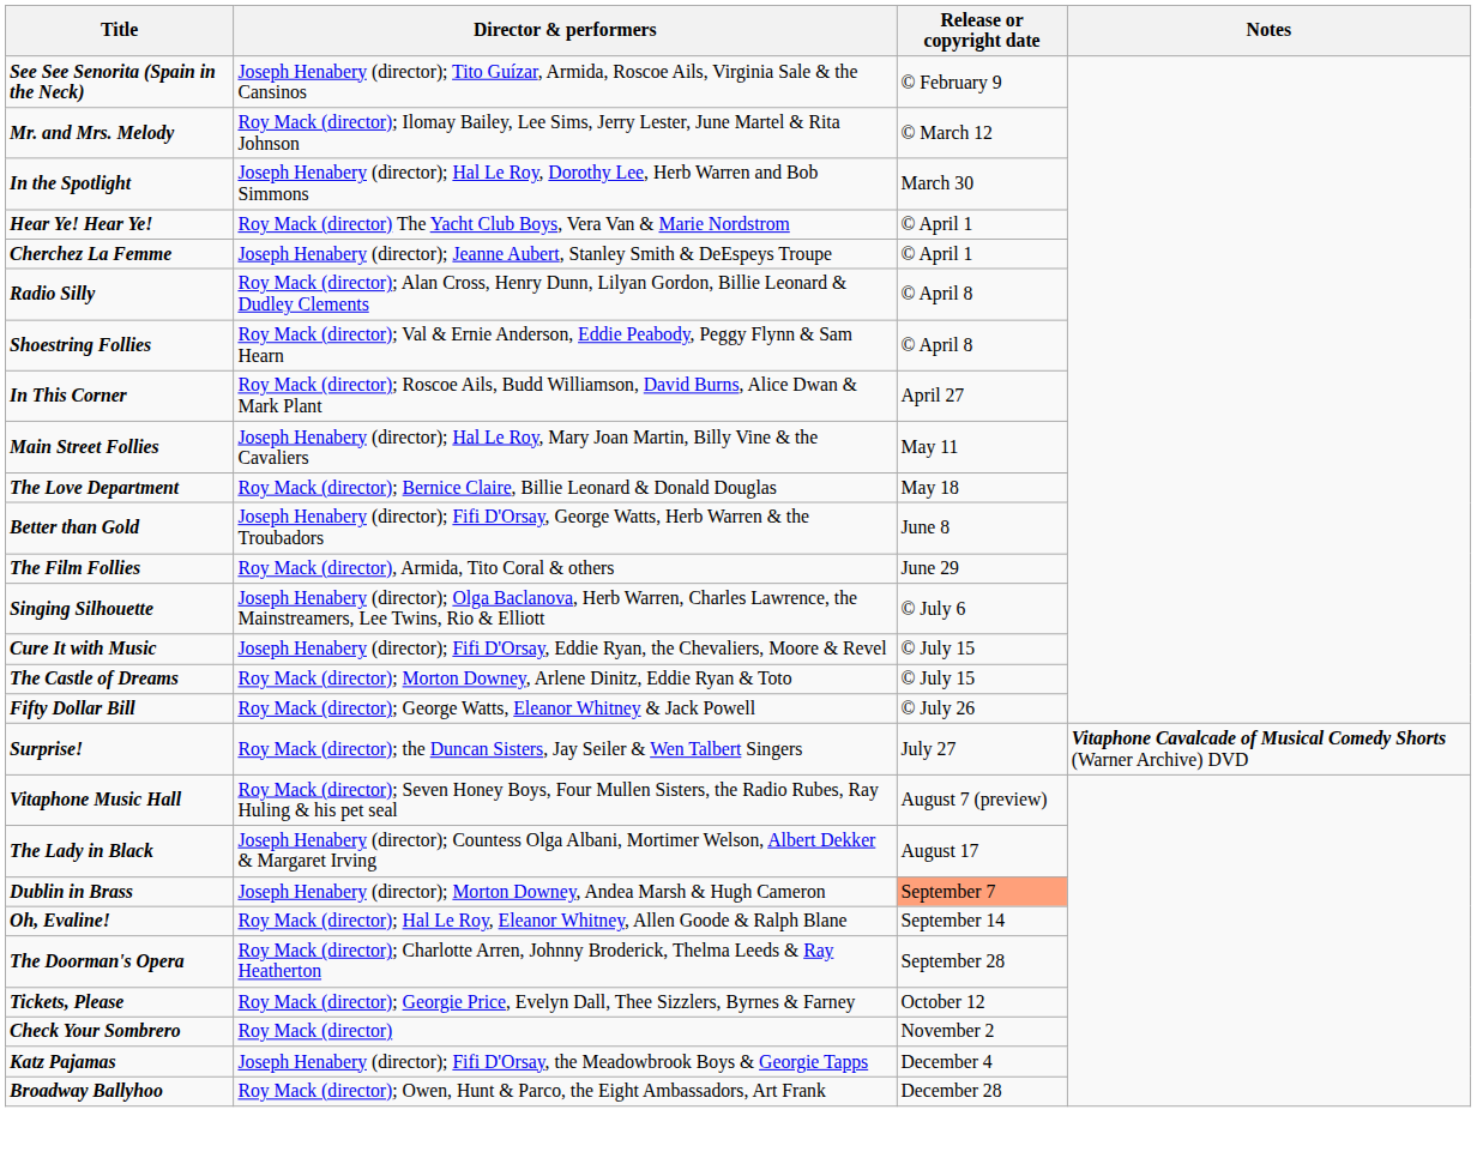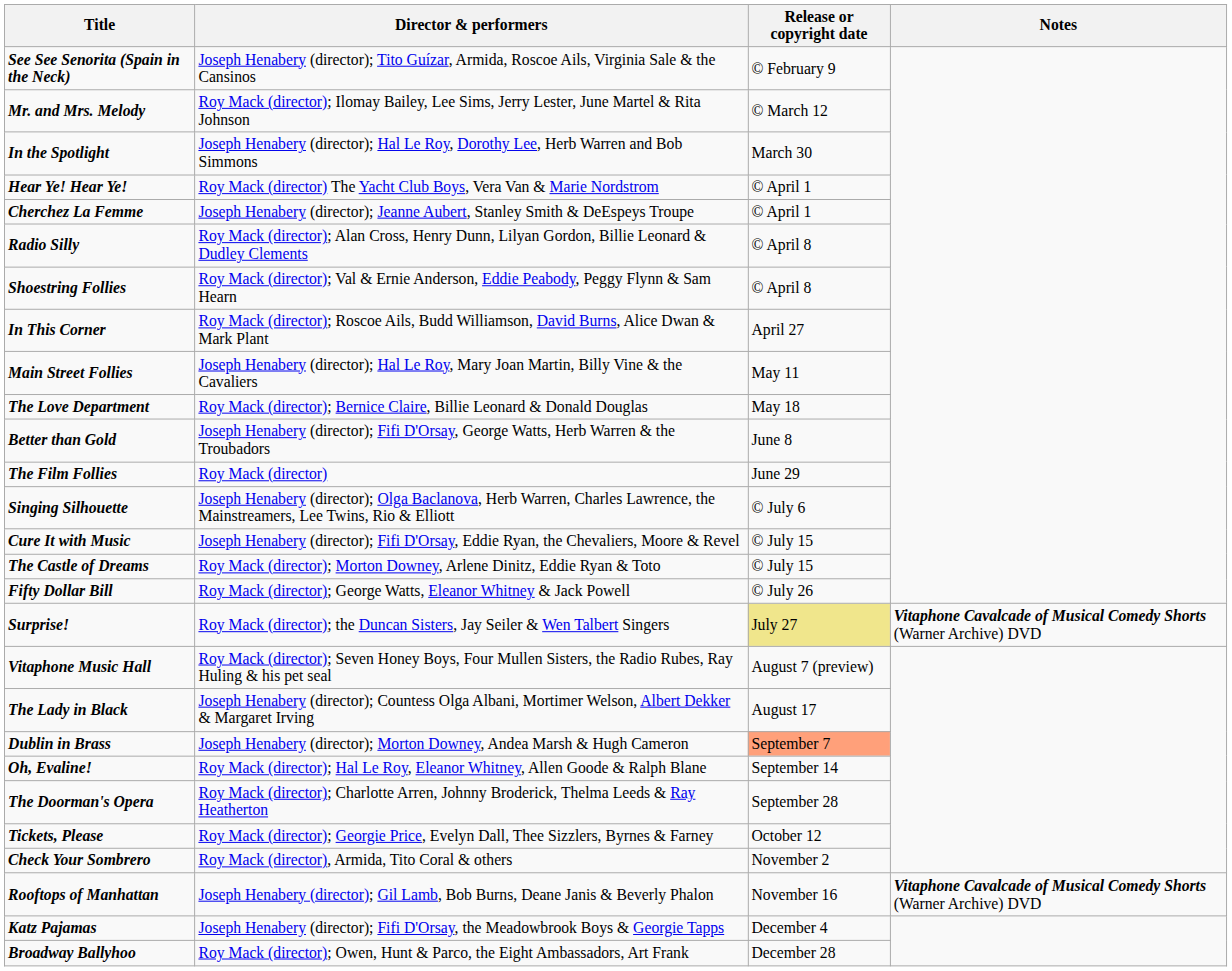 <table class="wikitable sortable" border="1">
 <tr>
 <th>Title</th>
 <th>Director & performers</th>
 <th>Release or copyright date</th>
 <th>Notes</th>
 </tr>
 <tr>
 <td><strong><em>See See Senorita (Spain in the Neck)</em></strong></td>
 <td><a href='#'>Joseph Henabery</a> (director); <a href='#'>Tito Guízar</a>, Armida, Roscoe Ails, Virginia Sale & the Cansinos</td>
 <td>© February 9</td>
 </tr>
 <tr>
 <td><strong><em>Mr. and Mrs. Melody</em></strong></td>
 <td><a href='#'>Roy Mack (director)</a>; Ilomay Bailey, Lee Sims, Jerry Lester, June Martel & Rita Johnson</td>
 <td>© March 12</td>
 </tr>
 <tr>
 <td><strong><em>In the Spotlight</em></strong></td>
 <td><a href='#'>Joseph Henabery</a> (director); <a href='#'>Hal Le Roy</a>, <a href='#'>Dorothy Lee</a>, Herb Warren and Bob Simmons</td>
 <td>March 30</td>
 </tr>
 <tr>
 <td><strong><em>Hear Ye! Hear Ye!</em></strong></td>
 <td><a href='#'>Roy Mack (director)</a>  The <a href='#'>Yacht Club Boys</a>, Vera Van & <a href='#'>Marie Nordstrom</a></td>
 <td>© April 1</td>
 </tr>
 <tr>
 <td><strong><em>Cherchez La Femme</em></strong></td>
 <td><a href='#'>Joseph Henabery</a> (director); <a href='#'>Jeanne Aubert</a>, Stanley Smith & DeEspeys Troupe</td>
 <td>© April 1</td>
 </tr>
 <tr>
 <td><strong><em>Radio Silly</em></strong></td>
 <td><a href='#'>Roy Mack (director)</a>; Alan Cross, Henry Dunn, Lilyan Gordon, Billie Leonard & <a href='#'>Dudley Clements</a></td>
 <td>© April 8</td>
 </tr>
 <tr>
 <td><strong><em>Shoestring Follies</em></strong></td>
 <td><a href='#'>Roy Mack (director)</a>; Val & Ernie Anderson, <a href='#'>Eddie Peabody</a>, Peggy Flynn & Sam Hearn</td>
 <td>© April 8</td>
 </tr>
 <tr>
 <td><strong><em>In This Corner</em></strong></td>
 <td><a href='#'>Roy Mack (director)</a>; Roscoe Ails, Budd Williamson, <a href='#'>David Burns</a>, Alice Dwan & Mark Plant</td>
 <td>April 27</td>
 </tr>
 <tr>
 <td><strong><em>Main Street Follies</em></strong></td>
 <td><a href='#'>Joseph Henabery</a> (director); <a href='#'>Hal Le Roy</a>, Mary Joan Martin, Billy Vine & the Cavaliers</td>
 <td>May 11</td>
 </tr>
 <tr>
 <td><strong><em>The Love Department</em></strong></td>
 <td><a href='#'>Roy Mack (director)</a>; <a href='#'>Bernice Claire</a>, Billie Leonard & Donald Douglas</td>
 <td>May 18</td>
 </tr>
 <tr>
 <td><strong><em>Better than Gold</em></strong></td>
 <td><a href='#'>Joseph Henabery</a> (director); <a href='#'>Fifi D'Orsay</a>, George Watts, Herb Warren & the Troubadors</td>
 <td>June 8</td>
 </tr>
 <tr>
 <td><strong><em>The Film Follies</em></strong></td>
-<td><a href='#'>Roy Mack (director)</a>, Armida, Tito Coral & others</td>
+<td><a href='#'>Roy Mack (director)</a></td>
 <td>June 29</td>
 </tr>
 <tr>
 <td><strong><em>Singing Silhouette</em></strong></td>
 <td><a href='#'>Joseph Henabery</a> (director); <a href='#'>Olga Baclanova</a>, Herb Warren, Charles Lawrence, the Mainstreamers, Lee Twins, Rio & Elliott</td>
 <td>© July 6</td>
 </tr>
 <tr>
 <td><strong><em>Cure It with Music</em></strong></td>
 <td><a href='#'>Joseph Henabery</a> (director); <a href='#'>Fifi D'Orsay</a>, Eddie Ryan, the Chevaliers, Moore & Revel</td>
 <td>© July 15</td>
 </tr>
 <tr>
 <td><strong><em>The Castle of Dreams</em></strong></td>
 <td><a href='#'>Roy Mack (director)</a>; <a href='#'>Morton Downey</a>, Arlene Dinitz, Eddie Ryan & Toto</td>
 <td>© July 15</td>
 </tr>
 <tr>
 <td><strong><em>Fifty Dollar Bill</em></strong></td>
 <td><a href='#'>Roy Mack (director)</a>; George Watts, <a href='#'>Eleanor Whitney</a> & Jack Powell</td>
 <td>© July 26</td>
 </tr>
 <tr>
 <td><strong><em>Surprise!</em></strong></td>
 <td><a href='#'>Roy Mack (director)</a>; the <a href='#'>Duncan Sisters</a>, Jay Seiler & <a href='#'>Wen Talbert</a> Singers</td>
-<td>July 27</td>
+<td style="background: khaki;">July 27</td>
 <td><strong><em>Vitaphone Cavalcade of Musical Comedy Shorts</em></strong> (Warner Archive) DVD</td>
 </tr>
 <tr>
 <td><strong><em>Vitaphone Music Hall</em></strong></td>
 <td><a href='#'>Roy Mack (director)</a>; Seven Honey Boys, Four Mullen Sisters, the Radio Rubes, Ray Huling & his pet seal</td>
 <td>August 7 (preview)</td>
 </tr>
 <tr>
 <td><strong><em>The Lady in Black</em></strong></td>
 <td><a href='#'>Joseph Henabery</a> (director); Countess Olga Albani, Mortimer Welson, <a href='#'>Albert Dekker</a> & Margaret Irving</td>
 <td>August 17</td>
 </tr>
 <tr>
 <td><strong><em>Dublin in Brass</em></strong></td>
 <td><a href='#'>Joseph Henabery</a> (director); <a href='#'>Morton Downey</a>, Andea Marsh & Hugh Cameron</td>
 <td style="background: lightsalmon;">September 7</td>
 </tr>
 <tr>
 <td><strong><em>Oh, Evaline!</em></strong></td>
 <td><a href='#'>Roy Mack (director)</a>; <a href='#'>Hal Le Roy</a>, <a href='#'>Eleanor Whitney</a>, Allen Goode & Ralph Blane</td>
 <td>September 14</td>
 </tr>
 <tr>
 <td><strong><em>The Doorman's Opera</em></strong></td>
 <td><a href='#'>Roy Mack (director)</a>; Charlotte Arren, Johnny Broderick, Thelma Leeds & <a href='#'>Ray Heatherton</a></td>
 <td>September 28</td>
 </tr>
 <tr>
 <td><strong><em>Tickets, Please</em></strong></td>
 <td><a href='#'>Roy Mack (director)</a>; <a href='#'>Georgie Price</a>, Evelyn Dall, Thee Sizzlers, Byrnes & Farney</td>
 <td>October 12</td>
 </tr>
 <tr>
 <td><strong><em>Check Your Sombrero</em></strong></td>
-<td><a href='#'>Roy Mack (director)</a></td>
+<td><a href='#'>Roy Mack (director)</a>, Armida, Tito Coral & others</td>
 <td>November 2</td>
+</tr>
+<tr>
+<td><strong><em>Rooftops of Manhattan</em></strong></td>
+<td><a href='#'>Joseph Henabery (director)</a>; <a href='#'>Gil Lamb</a>, Bob Burns, Deane Janis & Beverly Phalon</td>
+<td>November 16</td>
+<td><strong><em>Vitaphone Cavalcade of Musical Comedy Shorts</em></strong> (Warner Archive) DVD</td>
 </tr>
 <tr>
 <td><strong><em>Katz Pajamas</em></strong></td>
 <td><a href='#'>Joseph Henabery</a> (director); <a href='#'>Fifi D'Orsay</a>, the Meadowbrook Boys & <a href='#'>Georgie Tapps</a></td>
 <td>December 4</td>
 </tr>
 <tr>
 <td><strong><em>Broadway Ballyhoo</em></strong></td>
 <td><a href='#'>Roy Mack (director)</a>; Owen, Hunt & Parco, the Eight Ambassadors, Art Frank</td>
 <td>December 28</td>
 </tr>
 </table>
